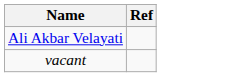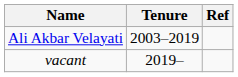 <table class="wikitable" style="text-align:center; font-size:100%; line-height:16px;">
 <tr>
 <th>Name</th>
+<th>Tenure</th>
 <th>Ref</th>
 </tr>
 <tr>
 <td><a href='#'>Ali Akbar Velayati</a></td>
+<td>2003–2019</td>
 <td></td>
 </tr>
 <tr>
 <td><em>vacant</em></td>
+<td>2019–</td>
 <td></td>
 </tr>
 </table>
